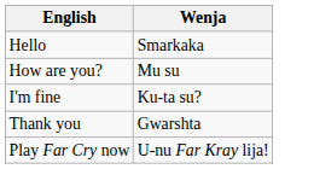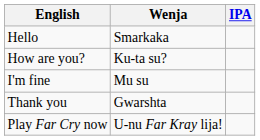 <table class="wikitable">
 <tr>
 <th>English</th>
 <th>Wenja</th>
+<th><a href='#'>IPA</a></th>
 </tr>
 <tr>
 <td>Hello</td>
 <td>Smarkaka</td>
+<td></td>
 </tr>
 <tr>
 <td>How are you?</td>
-<td>Mu su</td>
+<td>Ku-ta su?</td>
+<td></td>
 </tr>
 <tr>
 <td>I'm fine</td>
-<td>Ku-ta su?</td>
+<td>Mu su</td>
+<td></td>
 </tr>
 <tr>
 <td>Thank you</td>
 <td>Gwarshta</td>
+<td></td>
 </tr>
 <tr>
 <td>Play <em>Far Cry</em> now</td>
 <td>U-nu <em>Far Kray</em> lija!</td>
+<td></td>
 </tr>
 </table>
